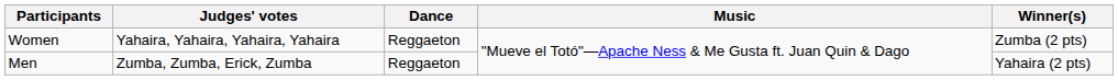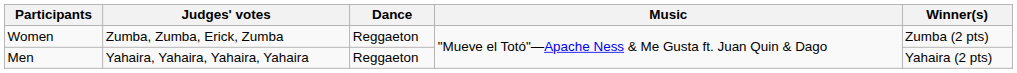 <table class="wikitable" style="width:95%; white-space:nowrap">
 <tr>
 <th>Participants</th>
 <th>Judges' votes</th>
 <th>Dance</th>
 <th>Music</th>
 <th>Winner(s)</th>
 </tr>
 <tr>
 <td>Women</td>
-<td>Yahaira, Yahaira, Yahaira, Yahaira</td>
+<td>Zumba, Zumba, Erick, Zumba</td>
 <td>Reggaeton</td>
 <td rowspan=2>"Mueve el Totó"—<a href='#'>Apache Ness</a> & Me Gusta ft. Juan Quin & Dago</td>
 <td>Zumba (2 pts)</td>
 </tr>
 <tr>
 <td>Men</td>
-<td>Zumba, Zumba, Erick, Zumba</td>
+<td>Yahaira, Yahaira, Yahaira, Yahaira</td>
 <td>Reggaeton</td>
 <td>Yahaira (2 pts)</td>
 </tr>
 </table>
